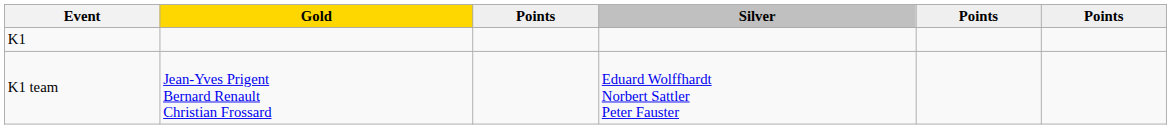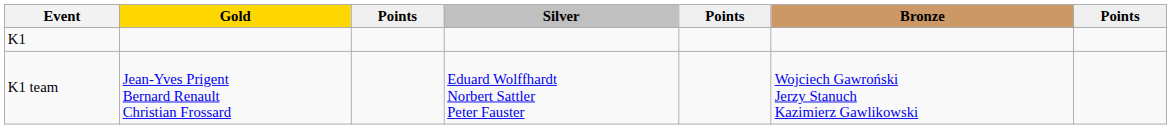 <table class="wikitable" width=100%>
 <tr>
 <th>Event</th>
 <td align=center bgcolor="gold"><strong>Gold</strong></td>
 <td align=center bgcolor="EFEFEF"><strong>Points</strong></td>
 <td align=center bgcolor="silver"><strong>Silver</strong></td>
 <td align=center bgcolor="EFEFEF"><strong>Points</strong></td>
+<td align=center bgcolor="CC9966"><strong>Bronze</strong></td>
 <td align=center bgcolor="EFEFEF"><strong>Points</strong></td>
 </tr>
 <tr>
 <td>K1</td>
+<td></td>
 <td></td>
 <td></td>
 <td></td>
 <td></td>
 <td></td>
 </tr>
 <tr>
 <td>K1 team</td>
 <td><br><a href='#'>Jean-Yves Prigent</a><br><a href='#'>Bernard Renault</a><br><a href='#'>Christian Frossard</a></td>
 <td></td>
 <td><br><a href='#'>Eduard Wolffhardt</a><br><a href='#'>Norbert Sattler</a><br><a href='#'>Peter Fauster</a></td>
 <td></td>
+<td><br><a href='#'>Wojciech Gawroński</a><br><a href='#'>Jerzy Stanuch</a><br><a href='#'>Kazimierz Gawlikowski</a></td>
 <td></td>
 </tr>
 </table>
